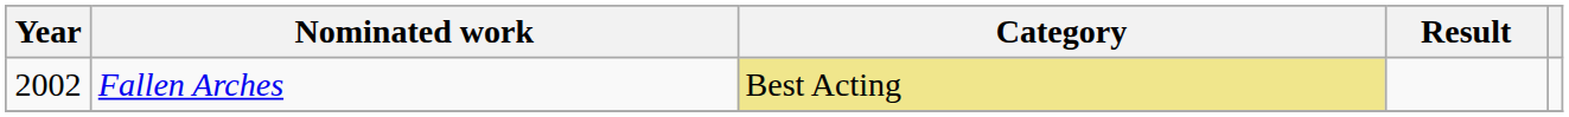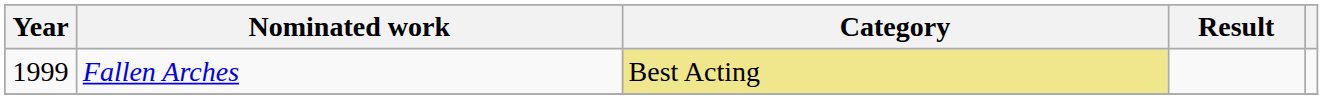 <table class="wikitable" style="width:85%;">
 <tr>
 <th width=5%>Year</th>
 <th style="width:40%;">Nominated work</th>
 <th style="width:40%;">Category</th>
 <th style="width:10%;">Result</th>
 <th width=1%></th>
 </tr>
 <tr>
-<td style="text-align:center;">2002</td>
+<td style="text-align:center;">1999</td>
 <td><em><a href='#'>Fallen Arches</a></em></td>
 <td style="background: khaki;">Best Acting</td>
 <td></td>
 <td style="text-align:center;"></td>
 </tr>
 <tr>
 </tr>
 </table>
